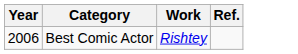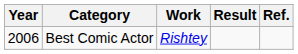 <table class="wikitable">
 <tr>
 <th>Year</th>
 <th>Category</th>
 <th>Work</th>
+<th>Result</th>
 <th>Ref.</th>
 </tr>
 <tr>
 <td>2006</td>
 <td>Best Comic Actor</td>
 <td><em><a href='#'>Rishtey</a></em></td>
 <td></td>
+<td></td>
 </tr>
 </table>
